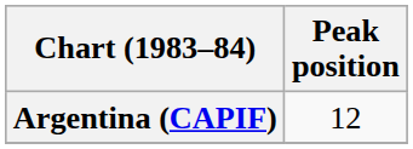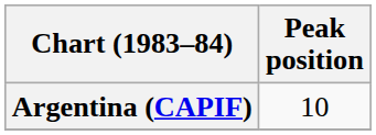 <table class="wikitable sortable plainrowheaders" style="text-align:center">
 <tr>
 <th>Chart (1983–84)</th>
 <th>Peak<br>position</th>
 </tr>
 <tr>
 <th scope="row">Argentina (<a href='#'>CAPIF</a>)</th>
-<td>12</td>
+<td>10</td>
 </tr>
 <tr>
 </tr>
 <tr>
 </tr>
 </table>
